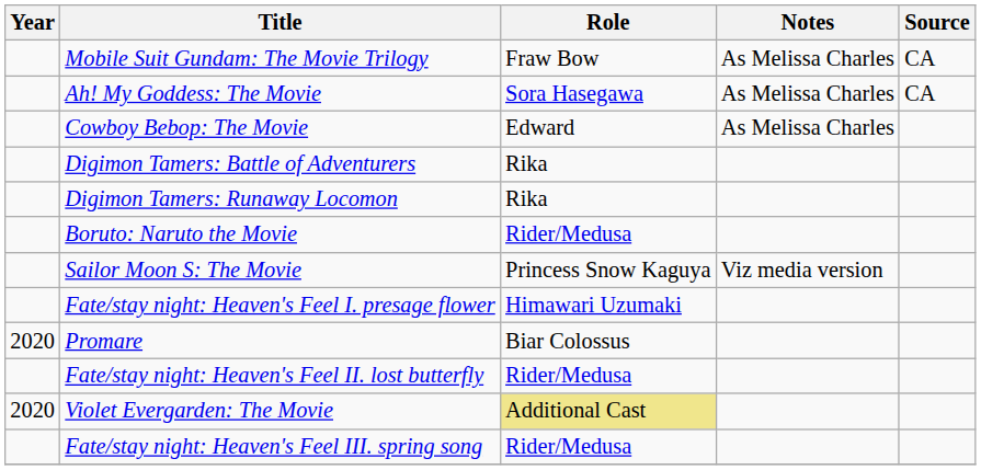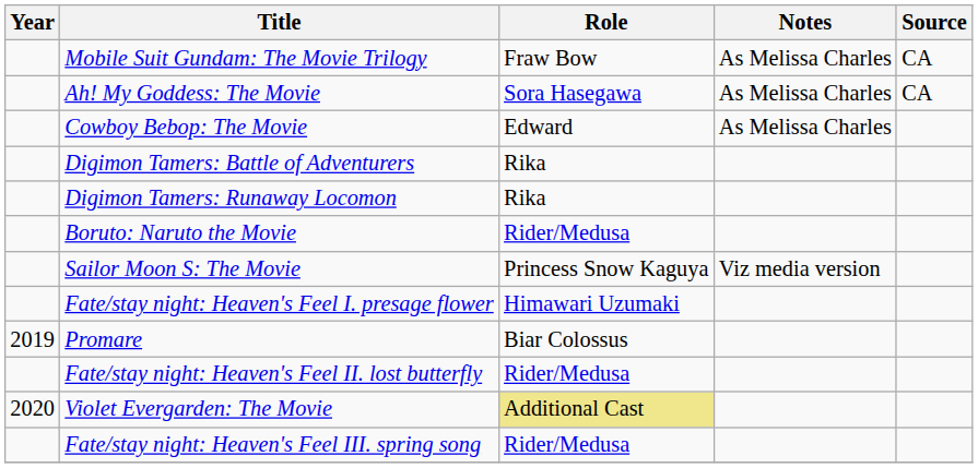 <table class="wikitable sortable plainrowheaders">
 <tr>
 <th>Year</th>
 <th>Title</th>
 <th>Role</th>
 <th class="unsortable">Notes</th>
 <th class="unsortable">Source</th>
 </tr>
 <tr>
 <td></td>
 <td><em><a href='#'>Mobile Suit Gundam: The Movie Trilogy</a></em></td>
 <td>Fraw Bow</td>
 <td>As Melissa Charles</td>
 <td>CA</td>
 </tr>
 <tr>
 <td></td>
 <td><em><a href='#'>Ah! My Goddess: The Movie</a></em></td>
 <td><a href='#'>Sora Hasegawa</a></td>
 <td>As Melissa Charles</td>
 <td>CA</td>
 </tr>
 <tr>
 <td></td>
 <td><em><a href='#'>Cowboy Bebop: The Movie</a></em></td>
 <td>Edward</td>
 <td>As Melissa Charles</td>
 <td></td>
 </tr>
 <tr>
 <td></td>
 <td><em><a href='#'>Digimon Tamers: Battle of Adventurers</a></em></td>
 <td>Rika</td>
 <td></td>
 <td></td>
 </tr>
 <tr>
 <td></td>
 <td><em><a href='#'>Digimon Tamers: Runaway Locomon</a></em></td>
 <td>Rika</td>
 <td></td>
 <td></td>
 </tr>
 <tr>
 <td></td>
 <td><em><a href='#'>Boruto: Naruto the Movie</a></em></td>
 <td><a href='#'>Rider/Medusa</a></td>
 <td></td>
 <td></td>
 </tr>
 <tr>
 <td></td>
 <td><em><a href='#'>Sailor Moon S: The Movie</a></em></td>
 <td>Princess Snow Kaguya</td>
 <td>Viz media version</td>
 <td></td>
 </tr>
 <tr>
 <td></td>
 <td><em><a href='#'>Fate/stay night: Heaven's Feel I. presage flower</a></em></td>
 <td><a href='#'>Himawari Uzumaki</a></td>
 <td></td>
 <td></td>
 </tr>
 <tr>
-<td>2020</td>
+<td>2019</td>
 <td><em><a href='#'>Promare</a></em></td>
 <td>Biar Colossus</td>
 <td></td>
 <td></td>
 </tr>
 <tr>
 <td></td>
 <td><em><a href='#'>Fate/stay night: Heaven's Feel II. lost butterfly</a></em></td>
 <td><a href='#'>Rider/Medusa</a></td>
 <td></td>
 <td></td>
 </tr>
 <tr>
 <td>2020</td>
 <td><em><a href='#'>Violet Evergarden: The Movie</a></em></td>
 <td style="background: khaki;">Additional Cast</td>
 <td></td>
 <td></td>
 </tr>
 <tr>
 <td></td>
 <td><em><a href='#'>Fate/stay night: Heaven's Feel III. spring song</a></em></td>
 <td><a href='#'>Rider/Medusa</a></td>
 <td></td>
 <td></td>
 </tr>
 <tr>
 </tr>
 </table>
